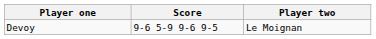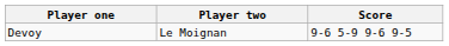 <table class="wikitable">
 <tr>
 <th width=170>Player one</th>
+<th width=170>Player two</th>
 <th width=150>Score</th>
-<th width=170>Player two</th>
 </tr>
 <tr>
 <td> Devoy</td>
+<td> Le Moignan</td>
 <td>9-6 5-9 9-6 9-5</td>
-<td> Le Moignan</td>
 </tr>
 </table>
